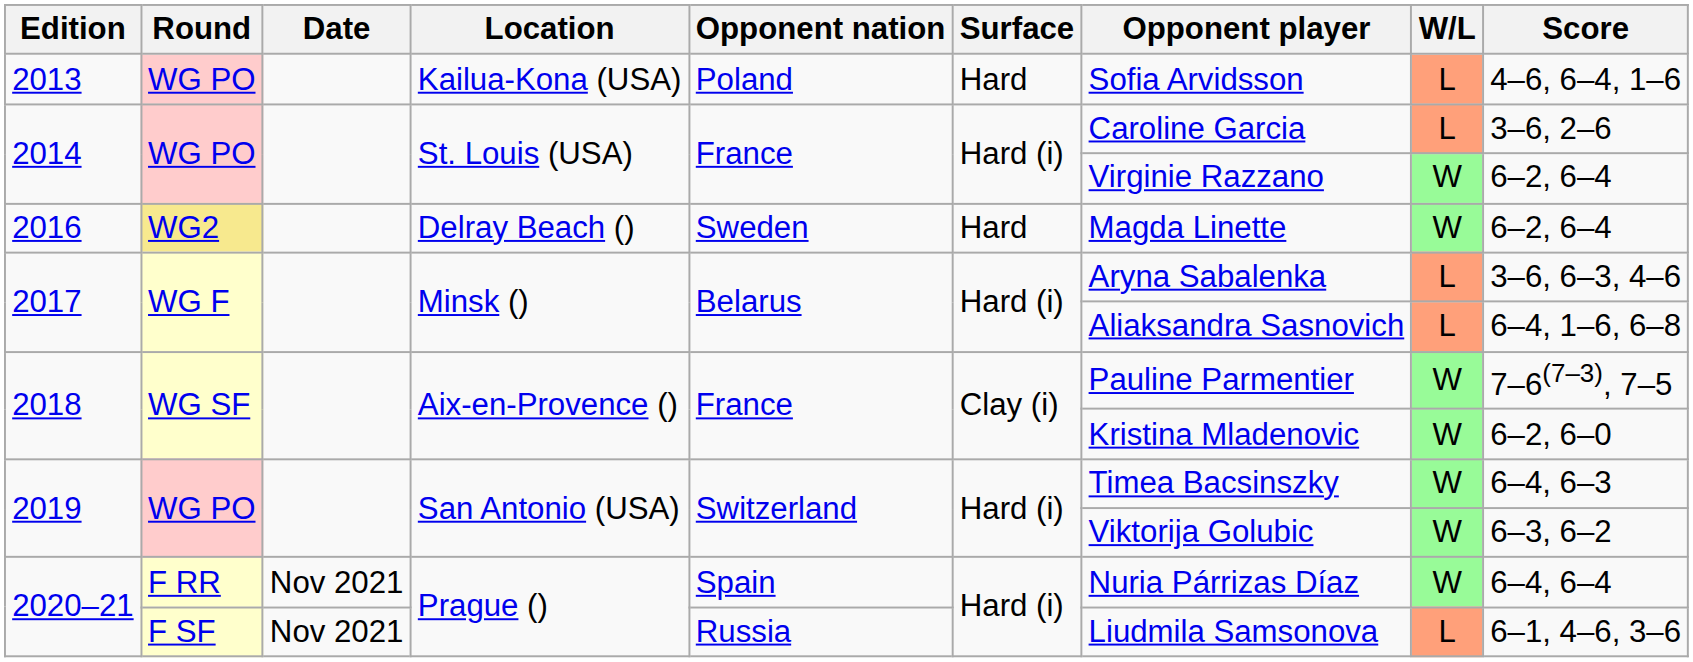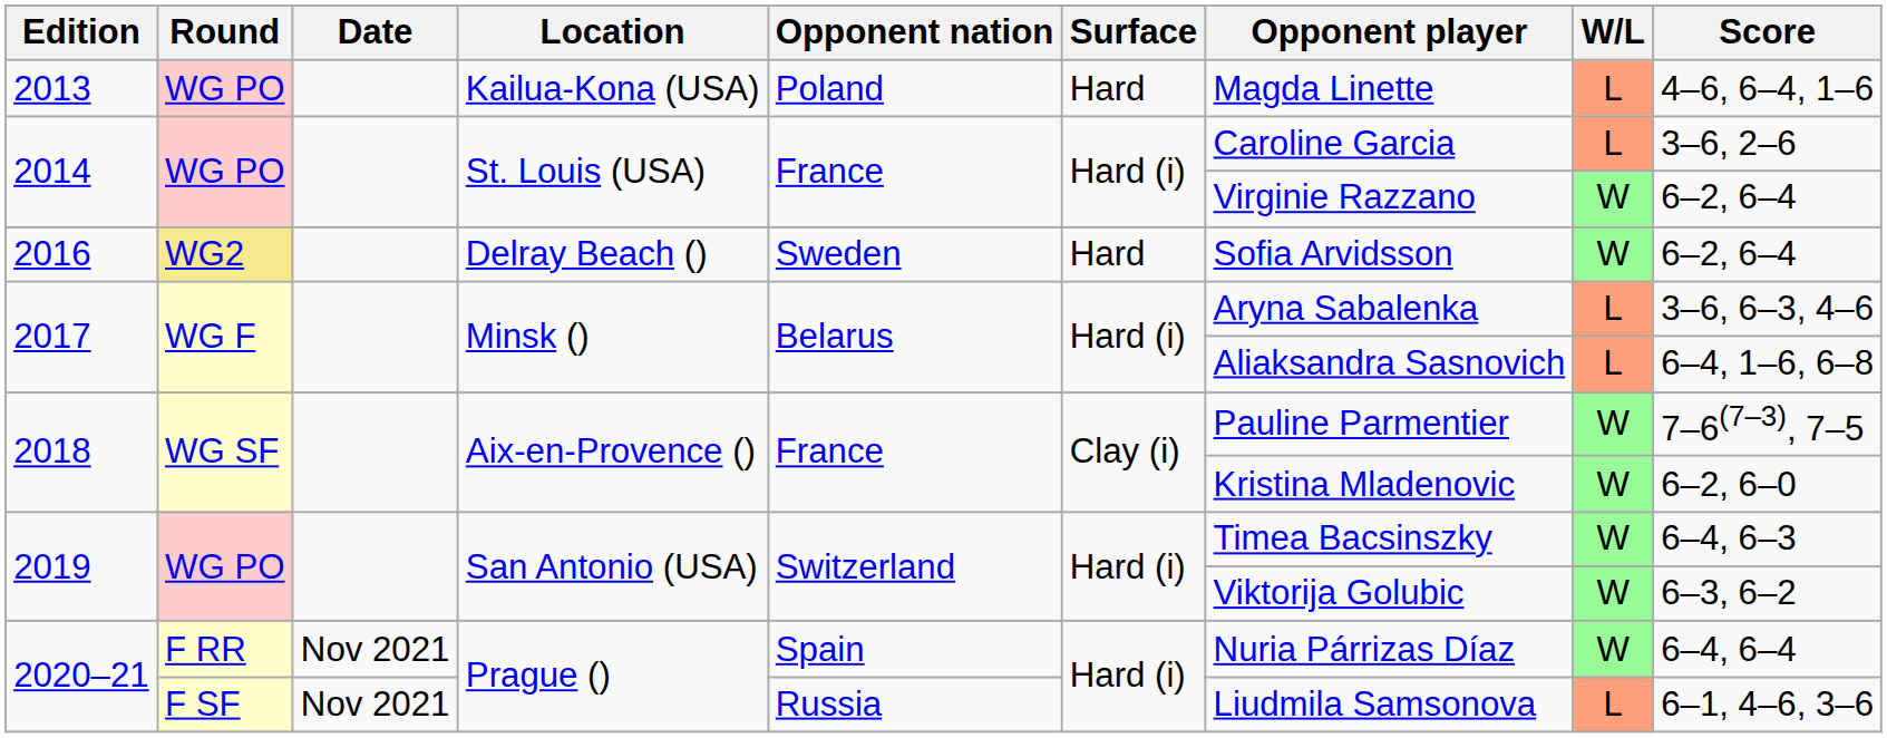 <table class="wikitable sortable">
 <tr>
 <th>Edition</th>
 <th>Round</th>
 <th>Date</th>
 <th>Location</th>
 <th>Opponent nation</th>
 <th>Surface</th>
 <th>Opponent player</th>
 <th>W/L</th>
 <th class=unsortable>Score</th>
 </tr>
 <tr>
 <td><a href='#'>2013</a></td>
 <td bgcolor=ffcccc><a href='#'>WG PO</a></td>
 <td></td>
 <td><a href='#'>Kailua-Kona</a> (USA)</td>
 <td> <a href='#'>Poland</a></td>
 <td>Hard</td>
-<td><a href='#'>Sofia Arvidsson</a></td>
+<td><a href='#'>Magda Linette</a></td>
 <td bgcolor=FFA07A align=center>L</td>
 <td>4–6, 6–4, 1–6</td>
 </tr>
 <tr>
 <td rowspan=2><a href='#'>2014</a></td>
 <td bgcolor=ffcccc rowspan=2><a href='#'>WG PO</a></td>
 <td rowspan=2></td>
 <td rowspan=2><a href='#'>St. Louis</a> (USA)</td>
 <td rowspan=2> <a href='#'>France</a></td>
 <td rowspan=2>Hard (i)</td>
 <td><a href='#'>Caroline Garcia</a></td>
 <td bgcolor=FFA07A align=center>L</td>
 <td>3–6, 2–6</td>
 </tr>
 <tr>
 <td><a href='#'>Virginie Razzano</a></td>
 <td bgcolor=98FB98 align=center>W</td>
 <td>6–2, 6–4</td>
 </tr>
 <tr>
 <td><a href='#'>2016</a></td>
 <td bgcolor=#F7E98E><a href='#'>WG2</a></td>
 <td></td>
 <td><a href='#'>Delray Beach</a> ()</td>
 <td> <a href='#'>Sweden</a></td>
 <td>Hard</td>
-<td><a href='#'>Magda Linette</a></td>
+<td><a href='#'>Sofia Arvidsson</a></td>
 <td bgcolor=98FB98 align=center>W</td>
 <td>6–2, 6–4</td>
 </tr>
 <tr>
 <td rowspan=2><a href='#'>2017</a></td>
 <td bgcolor=ffffcc rowspan=2><a href='#'>WG F</a></td>
 <td rowspan=2></td>
 <td rowspan=2><a href='#'>Minsk</a> ()</td>
 <td rowspan=2> <a href='#'>Belarus</a></td>
 <td rowspan=2>Hard (i)</td>
 <td><a href='#'>Aryna Sabalenka</a></td>
 <td bgcolor=FFA07A align=center>L</td>
 <td>3–6, 6–3, 4–6</td>
 </tr>
 <tr>
 <td><a href='#'>Aliaksandra Sasnovich</a></td>
 <td bgcolor=FFA07A align=center>L</td>
 <td>6–4, 1–6, 6–8</td>
 </tr>
 <tr>
 <td rowspan=2><a href='#'>2018</a></td>
 <td bgcolor=ffffcc rowspan=2><a href='#'>WG SF</a></td>
 <td rowspan=2></td>
 <td rowspan=2><a href='#'>Aix-en-Provence</a> ()</td>
 <td rowspan=2> <a href='#'>France</a></td>
 <td rowspan=2>Clay (i)</td>
 <td><a href='#'>Pauline Parmentier</a></td>
 <td bgcolor=98FB98 align=center>W</td>
 <td>7–6<sup>(7–3)</sup>, 7–5</td>
 </tr>
 <tr>
 <td><a href='#'>Kristina Mladenovic</a></td>
 <td bgcolor=98FB98 align=center>W</td>
 <td>6–2, 6–0</td>
 </tr>
 <tr>
 <td rowspan=2><a href='#'>2019</a></td>
 <td bgcolor=ffcccc rowspan=2><a href='#'>WG PO</a></td>
 <td rowspan=2></td>
 <td rowspan=2><a href='#'>San Antonio</a> (USA)</td>
 <td rowspan=2> <a href='#'>Switzerland</a></td>
 <td rowspan=2>Hard (i)</td>
 <td><a href='#'>Timea Bacsinszky</a></td>
 <td bgcolor=98FB98 align=center>W</td>
 <td>6–4, 6–3</td>
 </tr>
 <tr>
 <td><a href='#'>Viktorija Golubic</a></td>
 <td bgcolor=98FB98 align=center>W</td>
 <td>6–3, 6–2</td>
 </tr>
 <tr>
 <td rowspan="2"><a href='#'>2020–21</a></td>
 <td bgcolor=ffffcc><a href='#'>F RR</a></td>
 <td>Nov 2021</td>
 <td rowspan="2"><a href='#'>Prague</a> ()</td>
 <td> <a href='#'>Spain</a></td>
 <td rowspan="2">Hard (i)</td>
 <td><a href='#'>Nuria Párrizas Díaz</a></td>
 <td bgcolor=98FB98 align=center>W</td>
 <td>6–4, 6–4</td>
 </tr>
 <tr>
 <td bgcolor=ffffcc><a href='#'>F SF</a></td>
 <td>Nov 2021</td>
 <td> <a href='#'>Russia</a></td>
 <td><a href='#'>Liudmila Samsonova</a></td>
 <td bgcolor=FFA07A align=center>L</td>
 <td>6–1, 4–6, 3–6</td>
 </tr>
 </table>
